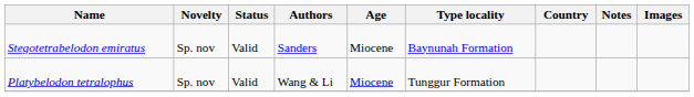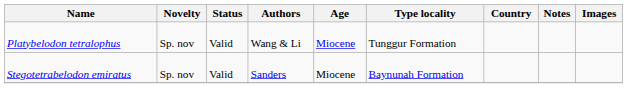 <table class="wikitable sortable" align="center" width="100%">
 <tr>
 <th>Name</th>
 <th>Novelty</th>
 <th>Status</th>
 <th>Authors</th>
 <th>Age</th>
 <th>Type locality</th>
 <th>Country</th>
 <th>Notes</th>
 <th>Images</th>
 </tr>
 <tr>
+<td><br><em><a href='#'>Platybelodon tetralophus</a></em></td>
+<td><br>Sp. nov</td>
+<td><br>Valid</td>
+<td><br>Wang & Li</td>
+<td><br><a href='#'>Miocene</a></td>
+<td><br>Tunggur Formation</td>
+<td><br></td>
+<td></td>
+<td></td>
+</tr>
+<tr>
 <td><br><em><a href='#'>Stegotetrabelodon emiratus</a></em></td>
 <td><br>Sp. nov</td>
 <td><br>Valid</td>
 <td><br><a href='#'>Sanders</a></td>
 <td><br>Miocene</td>
 <td><br><a href='#'>Baynunah Formation</a></td>
 <td><br></td>
 <td></td>
 <td></td>
 </tr>
 <tr>
-<td><br><em><a href='#'>Platybelodon tetralophus</a></em></td>
-<td><br>Sp. nov</td>
-<td><br>Valid</td>
-<td><br>Wang & Li</td>
-<td><br><a href='#'>Miocene</a></td>
-<td><br>Tunggur Formation</td>
-<td><br></td>
-<td></td>
-<td></td>
-</tr>
-<tr>
 </tr>
 </table>
